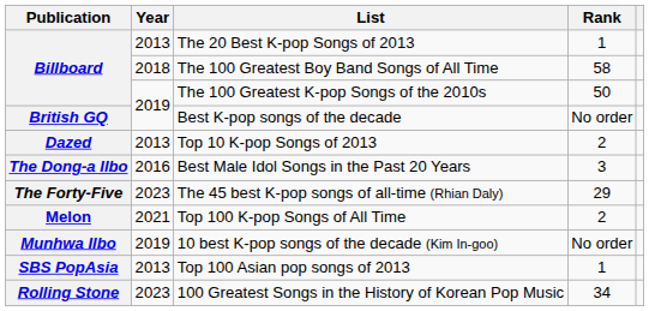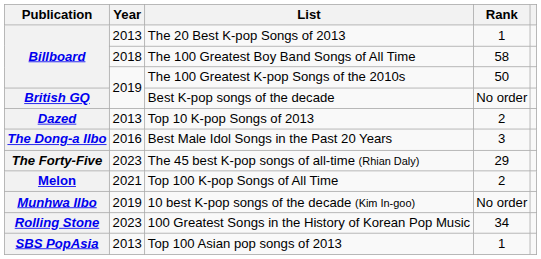 <table class="wikitable plainrowheaders sortable">
 <tr>
 <th>Publication</th>
 <th>Year</th>
 <th>List</th>
 <th>Rank</th>
 <th class="unsortable"></th>
 </tr>
 <tr>
 <th scope="row" rowspan="3"><em><a href='#'>Billboard</a></em></th>
 <td align="center">2013</td>
 <td>The 20 Best K-pop Songs of 2013</td>
 <td align="center">1</td>
 <td align="center"></td>
 </tr>
 <tr>
 <td align="center">2018</td>
 <td>The 100 Greatest Boy Band Songs of All Time</td>
 <td align="center">58</td>
 <td align="center"></td>
 </tr>
 <tr>
 <td align="center" rowspan="2">2019</td>
 <td>The 100 Greatest K-pop Songs of the 2010s</td>
 <td align="center">50</td>
 <td align="center"></td>
 </tr>
 <tr>
 <th scope="row"><em><a href='#'>British GQ</a></em></th>
 <td>Best K-pop songs of the decade</td>
 <td align="center">No order</td>
 <td align="center"></td>
 </tr>
 <tr>
 <th scope="row"><em><a href='#'>Dazed</a></em></th>
 <td align="center">2013</td>
 <td>Top 10 K-pop Songs of 2013</td>
 <td align="center">2</td>
 <td align="center"></td>
 </tr>
 <tr>
 <th scope="row"><em><a href='#'>The Dong-a Ilbo</a></em></th>
 <td align="center">2016</td>
 <td>Best Male Idol Songs in the Past 20 Years</td>
 <td align="center">3</td>
 <td align="center"></td>
 </tr>
 <tr>
 <th scope="row"><em>The Forty-Five</em></th>
 <td align="center">2023</td>
 <td>The 45 best K-pop songs of all-time <small>(Rhian Daly)</small></td>
 <td align="center">29</td>
 <td align="center"></td>
 </tr>
 <tr>
 <th scope="row"><a href='#'>Melon</a></th>
 <td align="center">2021</td>
 <td>Top 100 K-pop Songs of All Time</td>
 <td align="center">2</td>
 <td align="center"></td>
 </tr>
 <tr>
 <th scope="row"><em><a href='#'>Munhwa Ilbo</a></em></th>
 <td align="center">2019</td>
 <td>10 best K-pop songs of the decade <small>(Kim In-goo)</small></td>
 <td align="center">No order</td>
 <td align="center"></td>
 </tr>
 <tr>
+<th scope="row"><em><a href='#'>Rolling Stone</a></em></th>
+<td align="center">2023</td>
+<td>100 Greatest Songs in the History of Korean Pop Music</td>
+<td align="center">34</td>
+<td align="center"></td>
+</tr>
+<tr>
 <th scope="row"><em><a href='#'>SBS PopAsia</a></em></th>
 <td align="center">2013</td>
 <td>Top 100 Asian pop songs of 2013</td>
 <td align="center">1</td>
 <td align="center"></td>
 </tr>
-<tr>
-<th scope="row"><em><a href='#'>Rolling Stone</a></em></th>
-<td align="center">2023</td>
-<td>100 Greatest Songs in the History of Korean Pop Music</td>
-<td align="center">34</td>
-<td align="center"></td>
-</tr>
 </table>
